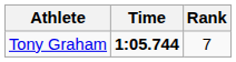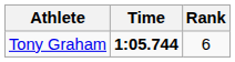 <table class=wikitable style="font-size:90%;">
 <tr>
 <th>Athlete</th>
 <th>Time</th>
 <th>Rank</th>
 </tr>
 <tr align=center>
 <td align=left><a href='#'>Tony Graham</a></td>
 <td><strong>1:05.744</strong></td>
-<td>7</td>
+<td>6</td>
 </tr>
 </table>
